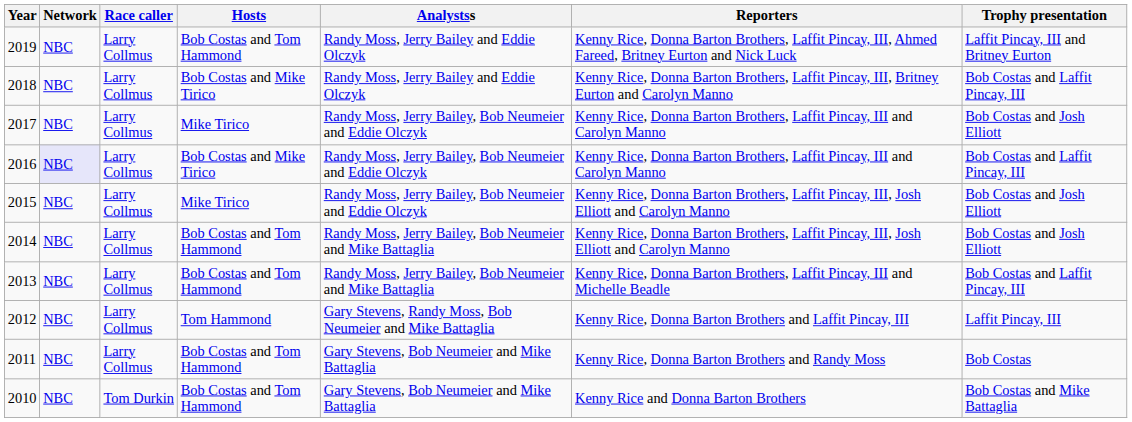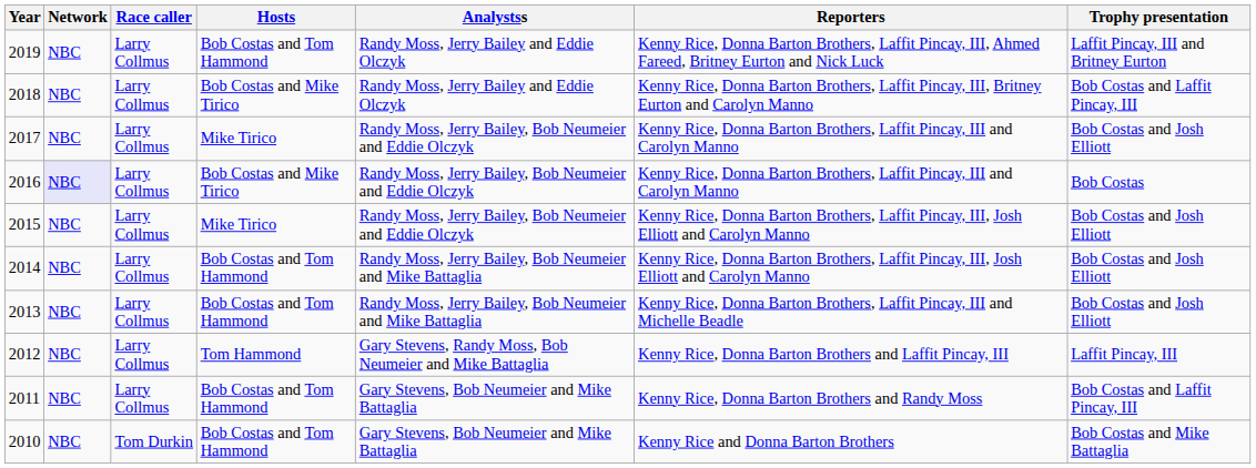 <table class="wikitable">
 <tr>
 <th>Year</th>
 <th>Network</th>
 <th><a href='#'>Race caller</a></th>
 <th><a href='#'>Hosts</a></th>
 <th><a href='#'>Analysts</a>s</th>
 <th>Reporters</th>
 <th>Trophy presentation</th>
 </tr>
 <tr>
 <td>2019</td>
 <td><a href='#'>NBC</a></td>
 <td><a href='#'>Larry Collmus</a></td>
 <td><a href='#'>Bob Costas</a> and <a href='#'>Tom Hammond</a></td>
 <td><a href='#'>Randy Moss</a>, <a href='#'>Jerry Bailey</a> and <a href='#'>Eddie Olczyk</a></td>
 <td><a href='#'>Kenny Rice</a>, <a href='#'>Donna Barton Brothers</a>, <a href='#'>Laffit Pincay, III</a>, <a href='#'>Ahmed Fareed</a>, <a href='#'>Britney Eurton</a> and <a href='#'>Nick Luck</a></td>
 <td><a href='#'>Laffit Pincay, III</a> and <a href='#'>Britney Eurton</a></td>
 </tr>
 <tr>
 <td>2018</td>
 <td><a href='#'>NBC</a></td>
 <td><a href='#'>Larry Collmus</a></td>
 <td><a href='#'>Bob Costas</a> and <a href='#'>Mike Tirico</a></td>
 <td><a href='#'>Randy Moss</a>, <a href='#'>Jerry Bailey</a> and <a href='#'>Eddie Olczyk</a></td>
 <td><a href='#'>Kenny Rice</a>, <a href='#'>Donna Barton Brothers</a>, <a href='#'>Laffit Pincay, III</a>, <a href='#'>Britney Eurton</a> and <a href='#'>Carolyn Manno</a></td>
 <td><a href='#'>Bob Costas</a> and <a href='#'>Laffit Pincay, III</a></td>
 </tr>
 <tr>
 <td>2017</td>
 <td><a href='#'>NBC</a></td>
 <td><a href='#'>Larry Collmus</a></td>
 <td><a href='#'>Mike Tirico</a></td>
 <td><a href='#'>Randy Moss</a>, <a href='#'>Jerry Bailey</a>, <a href='#'>Bob Neumeier</a> and <a href='#'>Eddie Olczyk</a></td>
 <td><a href='#'>Kenny Rice</a>, <a href='#'>Donna Barton Brothers</a>, <a href='#'>Laffit Pincay, III</a> and <a href='#'>Carolyn Manno</a></td>
 <td><a href='#'>Bob Costas</a> and <a href='#'>Josh Elliott</a></td>
 </tr>
 <tr>
 <td>2016</td>
 <td style="background: lavender;"><a href='#'>NBC</a></td>
 <td><a href='#'>Larry Collmus</a></td>
 <td><a href='#'>Bob Costas</a> and <a href='#'>Mike Tirico</a></td>
 <td><a href='#'>Randy Moss</a>, <a href='#'>Jerry Bailey</a>, <a href='#'>Bob Neumeier</a> and <a href='#'>Eddie Olczyk</a></td>
 <td><a href='#'>Kenny Rice</a>, <a href='#'>Donna Barton Brothers</a>, <a href='#'>Laffit Pincay, III</a> and <a href='#'>Carolyn Manno</a></td>
-<td><a href='#'>Bob Costas</a> and <a href='#'>Laffit Pincay, III</a></td>
+<td><a href='#'>Bob Costas</a></td>
 </tr>
 <tr>
 <td>2015</td>
 <td><a href='#'>NBC</a></td>
 <td><a href='#'>Larry Collmus</a></td>
 <td><a href='#'>Mike Tirico</a></td>
 <td><a href='#'>Randy Moss</a>, <a href='#'>Jerry Bailey</a>, <a href='#'>Bob Neumeier</a> and <a href='#'>Eddie Olczyk</a></td>
 <td><a href='#'>Kenny Rice</a>, <a href='#'>Donna Barton Brothers</a>, <a href='#'>Laffit Pincay, III</a>, <a href='#'>Josh Elliott</a> and <a href='#'>Carolyn Manno</a></td>
 <td><a href='#'>Bob Costas</a> and <a href='#'>Josh Elliott</a></td>
 </tr>
 <tr>
 <td>2014</td>
 <td><a href='#'>NBC</a></td>
 <td><a href='#'>Larry Collmus</a></td>
 <td><a href='#'>Bob Costas</a> and <a href='#'>Tom Hammond</a></td>
 <td><a href='#'>Randy Moss</a>, <a href='#'>Jerry Bailey</a>, <a href='#'>Bob Neumeier</a> and <a href='#'>Mike Battaglia</a></td>
 <td><a href='#'>Kenny Rice</a>, <a href='#'>Donna Barton Brothers</a>, <a href='#'>Laffit Pincay, III</a>, <a href='#'>Josh Elliott</a> and <a href='#'>Carolyn Manno</a></td>
 <td><a href='#'>Bob Costas</a> and <a href='#'>Josh Elliott</a></td>
 </tr>
 <tr>
 <td>2013</td>
 <td><a href='#'>NBC</a></td>
 <td><a href='#'>Larry Collmus</a></td>
 <td><a href='#'>Bob Costas</a> and <a href='#'>Tom Hammond</a></td>
 <td><a href='#'>Randy Moss</a>, <a href='#'>Jerry Bailey</a>, <a href='#'>Bob Neumeier</a> and <a href='#'>Mike Battaglia</a></td>
 <td><a href='#'>Kenny Rice</a>, <a href='#'>Donna Barton Brothers</a>, <a href='#'>Laffit Pincay, III</a> and <a href='#'>Michelle Beadle</a></td>
-<td><a href='#'>Bob Costas</a> and <a href='#'>Laffit Pincay, III</a></td>
+<td><a href='#'>Bob Costas</a> and <a href='#'>Josh Elliott</a></td>
 </tr>
 <tr>
 <td>2012</td>
 <td><a href='#'>NBC</a></td>
 <td><a href='#'>Larry Collmus</a></td>
 <td><a href='#'>Tom Hammond</a></td>
 <td><a href='#'>Gary Stevens</a>, <a href='#'>Randy Moss</a>, <a href='#'>Bob Neumeier</a> and <a href='#'>Mike Battaglia</a></td>
 <td><a href='#'>Kenny Rice</a>, <a href='#'>Donna Barton Brothers</a> and <a href='#'>Laffit Pincay, III</a></td>
 <td><a href='#'>Laffit Pincay, III</a></td>
 </tr>
 <tr>
 <td>2011</td>
 <td><a href='#'>NBC</a></td>
 <td><a href='#'>Larry Collmus</a></td>
 <td><a href='#'>Bob Costas</a> and <a href='#'>Tom Hammond</a></td>
 <td><a href='#'>Gary Stevens</a>, <a href='#'>Bob Neumeier</a> and <a href='#'>Mike Battaglia</a></td>
 <td><a href='#'>Kenny Rice</a>, <a href='#'>Donna Barton Brothers</a> and <a href='#'>Randy Moss</a></td>
-<td><a href='#'>Bob Costas</a></td>
+<td><a href='#'>Bob Costas</a> and <a href='#'>Laffit Pincay, III</a></td>
 </tr>
 <tr>
 <td>2010</td>
 <td><a href='#'>NBC</a></td>
 <td><a href='#'>Tom Durkin</a></td>
 <td><a href='#'>Bob Costas</a> and <a href='#'>Tom Hammond</a></td>
 <td><a href='#'>Gary Stevens</a>, <a href='#'>Bob Neumeier</a> and <a href='#'>Mike Battaglia</a></td>
 <td><a href='#'>Kenny Rice</a> and <a href='#'>Donna Barton Brothers</a></td>
 <td><a href='#'>Bob Costas</a> and <a href='#'>Mike Battaglia</a></td>
 </tr>
 </table>
